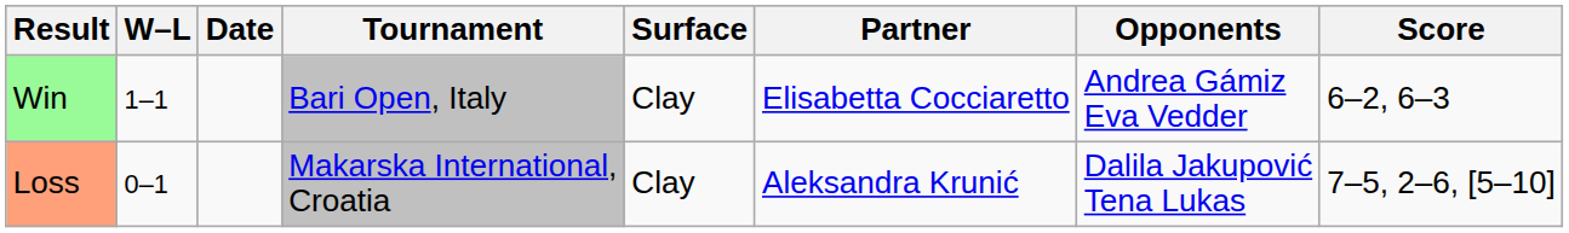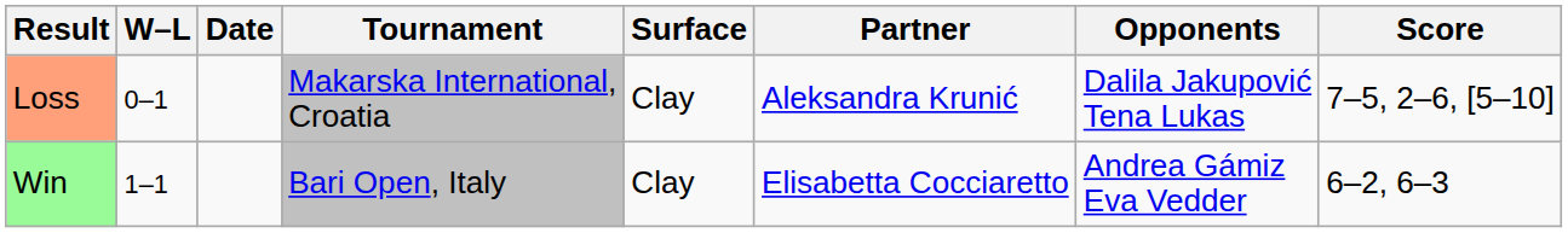 <table class="sortable wikitable">
 <tr>
 <th>Result</th>
 <th class="unsortable">W–L</th>
 <th>Date</th>
 <th>Tournament</th>
 <th>Surface</th>
 <th>Partner</th>
 <th>Opponents</th>
 <th class="unsortable">Score</th>
 </tr>
 <tr>
+<td style="background:#ffa07a;">Loss</td>
+<td><small>0–1</small></td>
+<td><a href='#'></a></td>
+<td bgcolor=silver><a href='#'>Makarska International</a>, <br>Croatia</td>
+<td>Clay</td>
+<td> <a href='#'>Aleksandra Krunić</a></td>
+<td> <a href='#'>Dalila Jakupović</a> <br>  <a href='#'>Tena Lukas</a></td>
+<td>7–5, 2–6, [5–10]</td>
+</tr>
+<tr>
 <td style="background:#98fb98;">Win</td>
 <td><small>1–1</small></td>
 <td><a href='#'></a></td>
 <td bgcolor=silver><a href='#'>Bari Open</a>, Italy</td>
 <td>Clay</td>
 <td> <a href='#'>Elisabetta Cocciaretto</a></td>
 <td> <a href='#'>Andrea Gámiz</a> <br>  <a href='#'>Eva Vedder</a></td>
 <td>6–2, 6–3</td>
 </tr>
-<tr>
-<td style="background:#ffa07a;">Loss</td>
-<td><small>0–1</small></td>
-<td><a href='#'></a></td>
-<td bgcolor=silver><a href='#'>Makarska International</a>, <br>Croatia</td>
-<td>Clay</td>
-<td> <a href='#'>Aleksandra Krunić</a></td>
-<td> <a href='#'>Dalila Jakupović</a> <br>  <a href='#'>Tena Lukas</a></td>
-<td>7–5, 2–6, [5–10]</td>
-</tr>
 </table>
